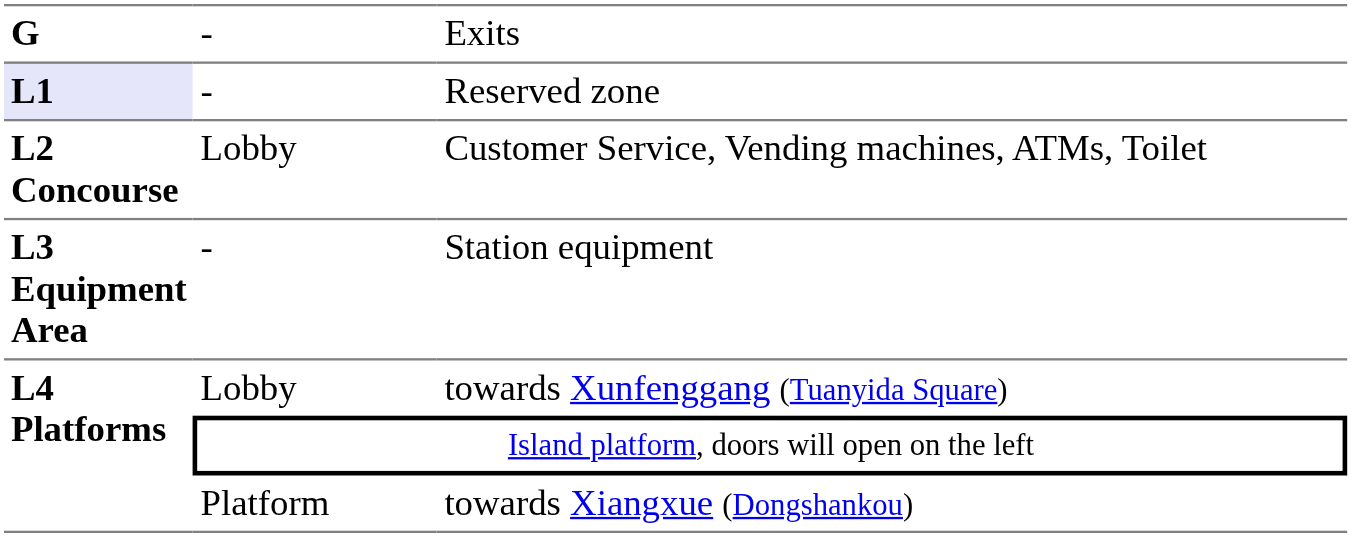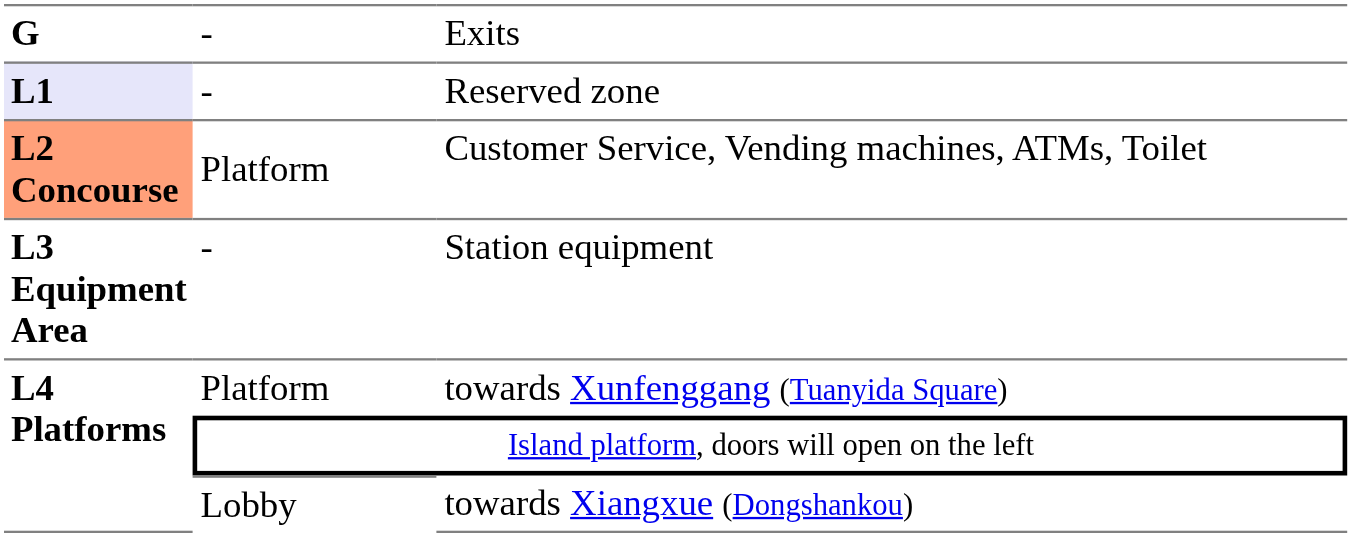 <table table border=0 cellspacing=0 cellpadding=3>
 <tr>
 <td style="border-top:solid 1px gray;" width=50 valign=top><strong>G</strong></td>
 <td style="border-top:solid 1px gray;" width=100 valign=top>-</td>
 <td style="border-top:solid 1px gray;" width=390 valign=top>Exits</td>
 </tr>
 <tr>
 <td style="background: lavender; border-bottom:solid 0px gray; border-top:solid 1px gray;" valign=top width=50><strong>L1</strong></td>
 <td style="border-bottom:solid 0px gray; border-top:solid 1px gray;" valign=top width=100>-</td>
 <td style="border-bottom:solid 0px gray; border-top:solid 1px gray;" valign=top width=390>Reserved zone</td>
 </tr>
 <tr>
-<td style="border-bottom:solid 0px gray; border-top:solid 1px gray;" valign=top width=50><strong>L2<br>Concourse</strong></td>
-<td style="border-bottom:solid 0px gray; border-top:solid 1px gray;" valign=top width=100>Lobby</td>
+<td style="background: lightsalmon; border-bottom:solid 0px gray; border-top:solid 1px gray;" valign=top width=50><strong>L2<br>Concourse</strong></td>
+<td style="border-top:solid 1px gray;">Platform </td>
 <td style="border-bottom:solid 0px gray; border-top:solid 1px gray;" valign=top width=390>Customer Service, Vending machines, ATMs, Toilet</td>
 </tr>
 <tr>
 <td style="border-bottom:solid 0px gray; border-top:solid 1px gray;" valign=top width=50><strong>L3<br>Equipment Area</strong></td>
 <td style="border-bottom:solid 0px gray; border-top:solid 1px gray;" valign=top width=100>-</td>
 <td style="border-bottom:solid 0px gray; border-top:solid 1px gray;" valign=top width=390>Station equipment</td>
 </tr>
 <tr>
 <td style="border-bottom:solid 1px gray; border-top:solid 1px gray;" valign=top width=50 rowspan=3><strong>L4<br>Platforms</strong></td>
-<td style="border-bottom:solid 0px gray; border-top:solid 1px gray;" valign=top width=100>Lobby</td>
+<td style="border-top:solid 1px gray;">Platform </td>
 <td style="border-top:solid 1px gray;">  towards <a href='#'>Xunfenggang</a> <small>(<a href='#'>Tuanyida Square</a>)</small></td>
 </tr>
 <tr>
 <td style="border-top:solid 2px black;border-right:solid 2px black;border-left:solid 2px black;border-bottom:solid 2px black;font-size:smaller;text-align:center;" colspan=2><a href='#'>Island platform</a>, doors will open on the left</td>
 </tr>
 <tr>
-<td style="border-bottom:solid 1px gray;">Platform </td>
+<td style="border-bottom:solid 0px gray; border-top:solid 1px gray;" valign=top width=100>Lobby</td>
 <td style="border-bottom:solid 1px gray;"> towards <a href='#'>Xiangxue</a> <small>(<a href='#'>Dongshankou</a>)</small> </td>
 </tr>
 </table>
